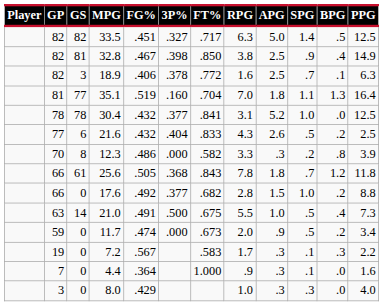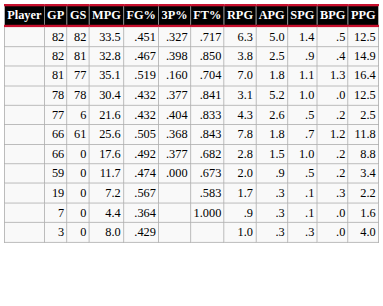 <table class="wikitable sortable" style="text-align:right;">
 <tr>
 <th style="background:#010101; color:#FFFFFF; border-top:#C8102E 3px solid; border-bottom:#C8102E 3px solid;">Player</th>
 <th style="background:#010101; color:#FFFFFF; border-top:#C8102E 3px solid; border-bottom:#C8102E 3px solid;">GP</th>
 <th style="background:#010101; color:#FFFFFF; border-top:#C8102E 3px solid; border-bottom:#C8102E 3px solid;">GS</th>
 <th style="background:#010101; color:#FFFFFF; border-top:#C8102E 3px solid; border-bottom:#C8102E 3px solid;">MPG</th>
 <th style="background:#010101; color:#FFFFFF; border-top:#C8102E 3px solid; border-bottom:#C8102E 3px solid;">FG%</th>
 <th style="background:#010101; color:#FFFFFF; border-top:#C8102E 3px solid; border-bottom:#C8102E 3px solid;">3P%</th>
 <th style="background:#010101; color:#FFFFFF; border-top:#C8102E 3px solid; border-bottom:#C8102E 3px solid;">FT%</th>
 <th style="background:#010101; color:#FFFFFF; border-top:#C8102E 3px solid; border-bottom:#C8102E 3px solid;">RPG</th>
 <th style="background:#010101; color:#FFFFFF; border-top:#C8102E 3px solid; border-bottom:#C8102E 3px solid;">APG</th>
 <th style="background:#010101; color:#FFFFFF; border-top:#C8102E 3px solid; border-bottom:#C8102E 3px solid;">SPG</th>
 <th style="background:#010101; color:#FFFFFF; border-top:#C8102E 3px solid; border-bottom:#C8102E 3px solid;">BPG</th>
 <th style="background:#010101; color:#FFFFFF; border-top:#C8102E 3px solid; border-bottom:#C8102E 3px solid;">PPG</th>
 </tr>
 <tr>
 <td style="text-align:left;"></td>
 <td>82</td>
 <td>82</td>
 <td>33.5</td>
 <td>.451</td>
 <td>.327</td>
 <td>.717</td>
 <td>6.3</td>
 <td>5.0</td>
 <td>1.4</td>
 <td>.5</td>
 <td>12.5</td>
 </tr>
 <tr>
 <td style="text-align:left;"></td>
 <td>82</td>
 <td>81</td>
 <td>32.8</td>
 <td>.467</td>
 <td>.398</td>
 <td>.850</td>
 <td>3.8</td>
 <td>2.5</td>
 <td>.9</td>
 <td>.4</td>
 <td>14.9</td>
 </tr>
 <tr>
 <td style="text-align:left;"></td>
-<td>82</td>
-<td>3</td>
-<td>18.9</td>
-<td>.406</td>
-<td>.378</td>
-<td>.772</td>
-<td>1.6</td>
-<td>2.5</td>
-<td>.7</td>
-<td>.1</td>
-<td>6.3</td>
-</tr>
-<tr>
-<td style="text-align:left;"></td>
 <td>81</td>
 <td>77</td>
 <td>35.1</td>
 <td>.519</td>
 <td>.160</td>
 <td>.704</td>
 <td>7.0</td>
 <td>1.8</td>
 <td>1.1</td>
 <td>1.3</td>
 <td>16.4</td>
 </tr>
 <tr>
 <td style="text-align:left;"></td>
 <td>78</td>
 <td>78</td>
 <td>30.4</td>
 <td>.432</td>
 <td>.377</td>
 <td>.841</td>
 <td>3.1</td>
 <td>5.2</td>
 <td>1.0</td>
 <td>.0</td>
 <td>12.5</td>
 </tr>
 <tr>
 <td style="text-align:left;"></td>
 <td>77</td>
 <td>6</td>
 <td>21.6</td>
 <td>.432</td>
 <td>.404</td>
 <td>.833</td>
 <td>4.3</td>
 <td>2.6</td>
 <td>.5</td>
 <td>.2</td>
 <td>2.5</td>
 </tr>
 <tr>
 <td style="text-align:left;"></td>
-<td>70</td>
-<td>8</td>
-<td>12.3</td>
-<td>.486</td>
-<td>.000</td>
-<td>.582</td>
-<td>3.3</td>
-<td>.3</td>
-<td>.2</td>
-<td>.8</td>
-<td>3.9</td>
-</tr>
-<tr>
-<td style="text-align:left;"></td>
 <td>66</td>
 <td>61</td>
 <td>25.6</td>
 <td>.505</td>
 <td>.368</td>
 <td>.843</td>
 <td>7.8</td>
 <td>1.8</td>
 <td>.7</td>
 <td>1.2</td>
 <td>11.8</td>
 </tr>
 <tr>
 <td style="text-align:left;"></td>
 <td>66</td>
 <td>0</td>
 <td>17.6</td>
 <td>.492</td>
 <td>.377</td>
 <td>.682</td>
 <td>2.8</td>
 <td>1.5</td>
 <td>1.0</td>
 <td>.2</td>
 <td>8.8</td>
-</tr>
-<tr>
-<td style="text-align:left;"></td>
-<td>63</td>
-<td>14</td>
-<td>21.0</td>
-<td>.491</td>
-<td>.500</td>
-<td>.675</td>
-<td>5.5</td>
-<td>1.0</td>
-<td>.5</td>
-<td>.4</td>
-<td>7.3</td>
 </tr>
 <tr>
 <td style="text-align:left;"></td>
 <td>59</td>
 <td>0</td>
 <td>11.7</td>
 <td>.474</td>
 <td>.000</td>
 <td>.673</td>
 <td>2.0</td>
 <td>.9</td>
 <td>.5</td>
 <td>.2</td>
 <td>3.4</td>
 </tr>
 <tr>
 <td style="text-align:left;"></td>
 <td>19</td>
 <td>0</td>
 <td>7.2</td>
 <td>.567</td>
 <td></td>
 <td>.583</td>
 <td>1.7</td>
 <td>.3</td>
 <td>.1</td>
 <td>.3</td>
 <td>2.2</td>
 </tr>
 <tr>
 <td style="text-align:left;"></td>
 <td>7</td>
 <td>0</td>
 <td>4.4</td>
 <td>.364</td>
 <td></td>
 <td>1.000</td>
 <td>.9</td>
 <td>.3</td>
 <td>.1</td>
 <td>.0</td>
 <td>1.6</td>
 </tr>
 <tr>
 <td style="text-align:left;"></td>
 <td>3</td>
 <td>0</td>
 <td>8.0</td>
 <td>.429</td>
 <td></td>
 <td></td>
 <td>1.0</td>
 <td>.3</td>
 <td>.3</td>
 <td>.0</td>
 <td>4.0</td>
 </tr>
 </table>
